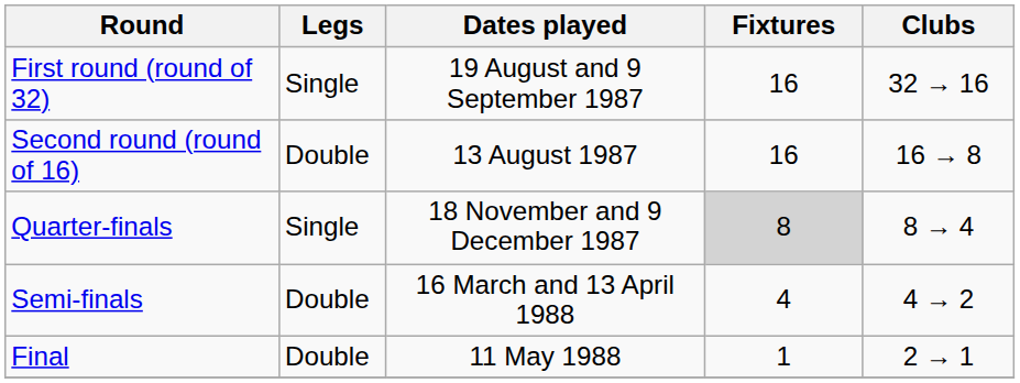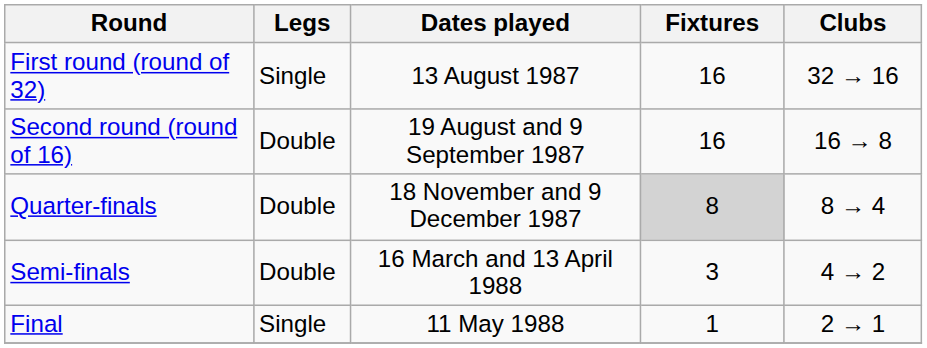 <table class="wikitable" style="text-align:left">
 <tr>
 <th width=200>Round</th>
 <th width=60>Legs</th>
 <th width=230>Dates played</th>
 <th width=100>Fixtures</th>
 <th width=100>Clubs</th>
 </tr>
 <tr>
 <td><a href='#'>First round (round of 32)</a></td>
 <td>Single</td>
-<td align="center">19 August and 9 September 1987</td>
+<td align="center">13 August 1987</td>
 <td align="center">16</td>
 <td align="center">32 → 16</td>
 </tr>
 <tr>
 <td><a href='#'>Second round (round of 16)</a></td>
 <td>Double</td>
-<td align="center">13 August 1987</td>
+<td align="center">19 August and 9 September 1987</td>
 <td align="center">16</td>
 <td align="center">16 → 8</td>
 </tr>
 <tr>
 <td><a href='#'>Quarter-finals</a></td>
-<td>Single</td>
+<td>Double</td>
 <td align="center">18 November and 9 December 1987</td>
 <td align="center" style="background: lightgrey;">8</td>
 <td align="center">8 → 4</td>
 </tr>
 <tr>
 <td><a href='#'>Semi-finals</a></td>
 <td>Double</td>
 <td align="center">16 March and 13 April 1988</td>
-<td align="center">4</td>
+<td align="center">3</td>
 <td align="center">4 → 2</td>
 </tr>
 <tr>
 <td><a href='#'>Final</a></td>
-<td>Double</td>
+<td>Single</td>
 <td align="center">11 May 1988</td>
 <td align="center">1</td>
 <td align="center">2 → 1</td>
 </tr>
 <tr>
 </tr>
 </table>
